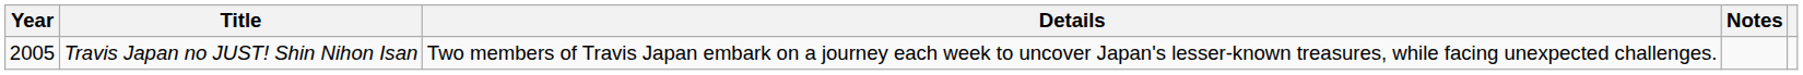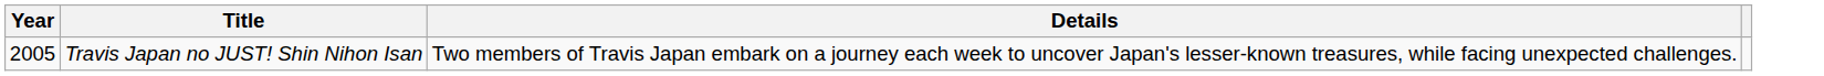 <table class=wikitable>
 <tr>
 <th>Year</th>
 <th>Title</th>
 <th>Details</th>
-<th>Notes</th>
 <th></th>
 </tr>
 <tr>
 <td>2005</td>
 <td><em>Travis Japan no JUST! Shin Nihon Isan</em></td>
 <td>Two members of Travis Japan embark on a journey each week to uncover Japan's lesser-known treasures, while facing unexpected challenges.</td>
 <td></td>
-<td></td>
 </tr>
 </table>
